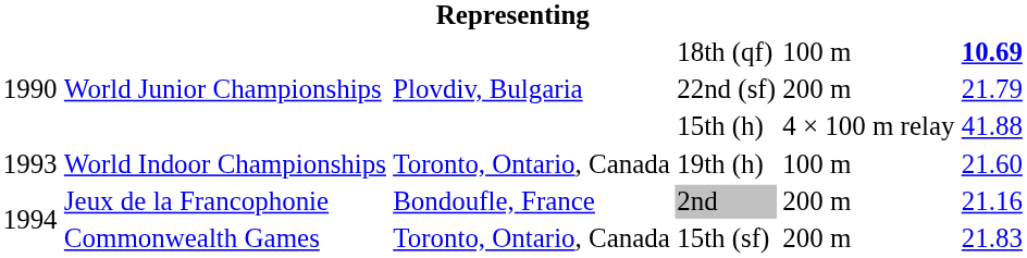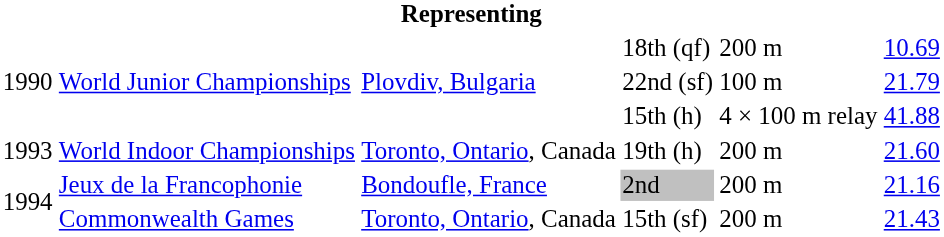 <table>
 <tr>
 <th colspan="6">Representing </th>
 </tr>
 <tr>
 <td rowspan=3>1990</td>
 <td rowspan=3><a href='#'>World Junior Championships</a></td>
 <td rowspan=3><a href='#'>Plovdiv, Bulgaria</a></td>
 <td>18th (qf)</td>
-<td>100 m</td>
-<td><strong><a href='#'>10.69</a></strong></td>
+<td>200 m</td>
+<td><a href='#'>10.69</a></td>
 </tr>
 <tr>
 <td>22nd (sf)</td>
-<td>200 m</td>
+<td>100 m</td>
 <td><a href='#'>21.79</a></td>
 </tr>
 <tr>
 <td>15th (h)</td>
 <td>4 × 100 m relay</td>
 <td><a href='#'>41.88</a></td>
 </tr>
 <tr>
 <td>1993</td>
 <td><a href='#'>World Indoor Championships</a></td>
 <td><a href='#'>Toronto, Ontario</a>, Canada</td>
 <td>19th (h)</td>
-<td>100 m</td>
+<td>200 m</td>
 <td><a href='#'>21.60</a></td>
 </tr>
 <tr>
 <td rowspan=2>1994</td>
 <td><a href='#'>Jeux de la Francophonie</a></td>
 <td><a href='#'>Bondoufle, France</a></td>
 <td bgcolor=silver>2nd</td>
 <td>200 m</td>
 <td><a href='#'>21.16</a></td>
 </tr>
 <tr>
 <td><a href='#'>Commonwealth Games</a></td>
 <td><a href='#'>Toronto, Ontario</a>, Canada</td>
 <td>15th (sf)</td>
 <td>200 m</td>
-<td><a href='#'>21.83</a></td>
+<td><a href='#'>21.43</a></td>
 </tr>
 </table>
